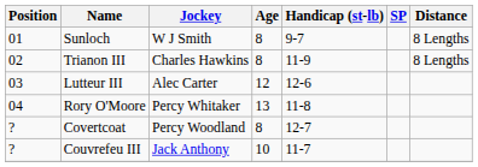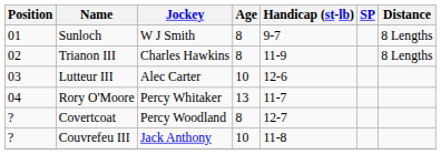 <table class="wikitable sortable">
 <tr>
 <th data-sort-type="number">Position</th>
 <th>Name</th>
 <th><a href='#'>Jockey</a></th>
 <th data-sort-type="number">Age</th>
 <th>Handicap (<a href='#'>st</a>-<a href='#'>lb</a>)</th>
 <th><a href='#'>SP</a></th>
 <th>Distance</th>
 </tr>
 <tr>
 <td>01</td>
 <td>Sunloch</td>
 <td>W J Smith</td>
 <td>8</td>
 <td>9-7</td>
 <td></td>
 <td>8 Lengths</td>
 </tr>
 <tr>
 <td>02</td>
 <td>Trianon III</td>
 <td>Charles Hawkins</td>
 <td>8</td>
 <td>11-9</td>
 <td></td>
 <td>8 Lengths</td>
 </tr>
 <tr>
 <td>03</td>
 <td>Lutteur III</td>
 <td>Alec Carter</td>
-<td>12</td>
+<td>10</td>
 <td>12-6</td>
 <td></td>
 <td></td>
 </tr>
 <tr>
 <td>04</td>
 <td>Rory O'Moore</td>
 <td>Percy Whitaker</td>
 <td>13</td>
-<td>11-8</td>
+<td>11-7</td>
 <td></td>
 <td></td>
 </tr>
 <tr>
 <td>?</td>
 <td>Covertcoat</td>
 <td>Percy Woodland</td>
 <td>8</td>
 <td>12-7</td>
 <td></td>
 <td></td>
 </tr>
 <tr>
 <td>?</td>
 <td>Couvrefeu III</td>
 <td><a href='#'>Jack Anthony</a></td>
 <td>10</td>
-<td>11-7</td>
+<td>11-8</td>
 <td></td>
 <td></td>
 </tr>
 <tr>
 </tr>
 </table>
